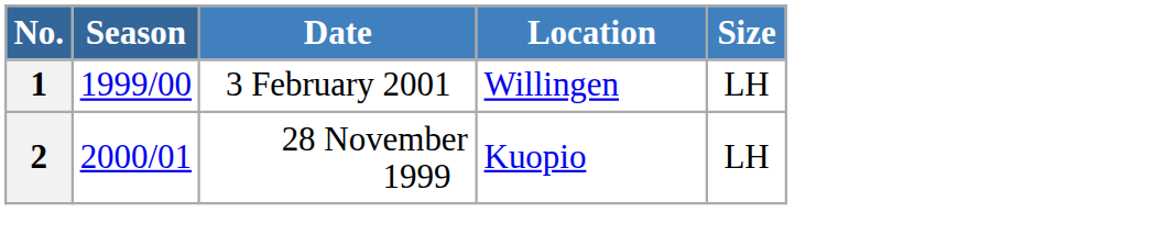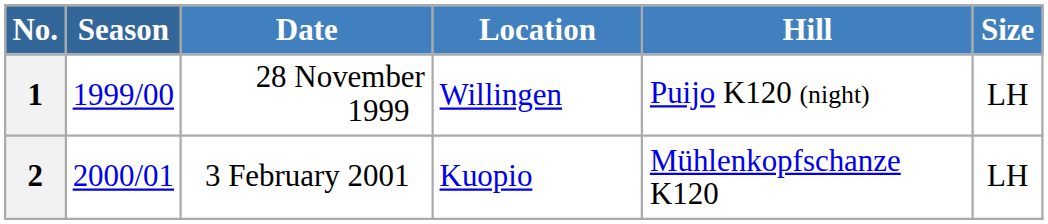 <table class="wikitable sortable" style="font-size:86%; line-height:15px; text-align:left; border:grey solid 1px; border-collapse:collapse; background:#ffffff;">
 <tr style="background:#efefef;">
 <th style="background-color:#369; color:white; width:10px;">No.</th>
 <th style="background-color:#369; color:white;  width:30px;">Season</th>
 <th style="background-color:#4180be; color:white; width:105px;">Date</th>
 <th style="background-color:#4180be; color:white; width:87px;">Location</th>
+<th style="background-color:#4180be; color:white; width:140px;">Hill</th>
 <th style="background-color:#4180be; color:white; width:25px;">Size</th>
 </tr>
 <tr>
 <th scope=row style="text-align:center;">1</th>
 <td align=center><a href='#'>1999/00</a></td>
-<td align=right>3 February 2001  </td>
+<td align=right>28 November 1999  </td>
 <td> <a href='#'>Willingen</a></td>
+<td><a href='#'>Puijo</a> K120 <small>(night)</small></td>
 <td align=center>LH</td>
 </tr>
 <tr>
 <th scope=row style="text-align:center;">2</th>
 <td align=center><a href='#'>2000/01</a></td>
-<td align=right>28 November 1999  </td>
+<td align=right>3 February 2001  </td>
 <td> <a href='#'>Kuopio</a></td>
+<td><a href='#'>Mühlenkopfschanze</a> K120</td>
 <td align=center>LH</td>
 </tr>
 </table>
